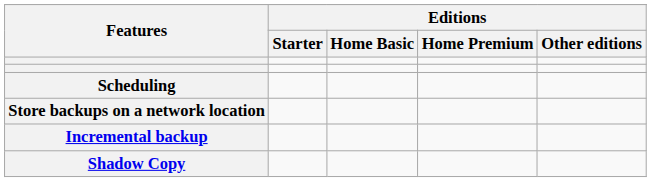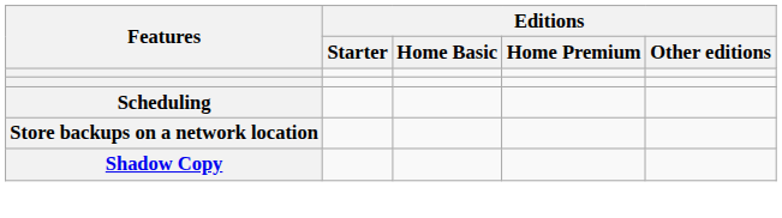 <table class="wikitable" style="text-align:center; vertical-align:middle; table-layout:fixed">
 <tr>
 </tr>
 <tr>
 <th scope="col" rowspan=2>Features</th>
 <th scope="col" colspan=4>Editions</th>
 </tr>
 <tr>
 <th scope="col">Starter</th>
 <th scope="col">Home Basic</th>
 <th scope="col">Home Premium</th>
 <th scope="col">Other editions</th>
 </tr>
 <tr>
 <th scope="row"></th>
 <td></td>
 <td></td>
 <td></td>
 <td></td>
 </tr>
 <tr>
 <th scope="row"></th>
 <td></td>
 <td></td>
 <td></td>
 <td></td>
 </tr>
 <tr>
 <th scope="row">Scheduling</th>
 <td></td>
 <td></td>
 <td></td>
 <td></td>
 </tr>
 <tr>
 <th scope="row">Store backups on a network location</th>
 <td></td>
 <td></td>
 <td></td>
 <td></td>
 </tr>
 <tr>
-<th scope="row"><a href='#'>Incremental backup</a></th>
-<td></td>
-<td></td>
-<td></td>
-<td></td>
-</tr>
-<tr>
 <th scope="row"><a href='#'>Shadow Copy</a></th>
 <td></td>
 <td></td>
 <td></td>
 <td></td>
 </tr>
 </table>
